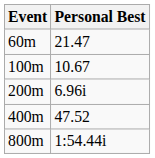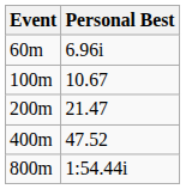 <table class="wikitable">
 <tr>
 <th>Event</th>
 <th>Personal Best</th>
 </tr>
 <tr>
 <td>60m</td>
-<td>21.47</td>
+<td>6.96i</td>
 </tr>
 <tr>
 <td>100m</td>
 <td>10.67</td>
 </tr>
 <tr>
 <td>200m</td>
-<td>6.96i</td>
+<td>21.47</td>
 </tr>
 <tr>
 <td>400m</td>
 <td>47.52</td>
 </tr>
 <tr>
 <td>800m</td>
 <td>1:54.44i</td>
 </tr>
 </table>
